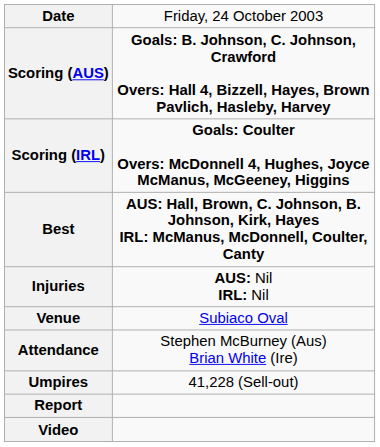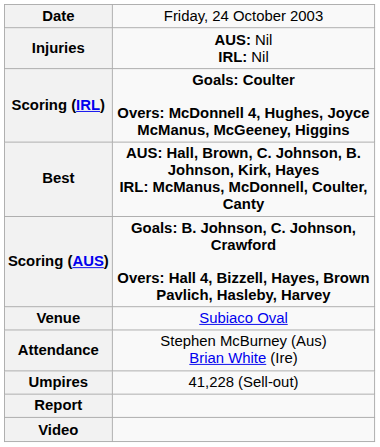 <table class="wikitable">
 <tr>
 <th>Date</th>
 <td style="width:275px; text-align:center;">Friday, 24 October 2003</td>
 </tr>
 <tr>
-<th>Scoring (<a href='#'>AUS</a>)</th>
-<td style="width:275px; text-align:center;"><strong>Goals: B. Johnson, C. Johnson, Crawford</strong> <br><br><strong>Overs: Hall 4, Bizzell, Hayes, Brown <br> Pavlich, Hasleby, Harvey</strong></td>
+<th>Injuries</th>
+<td style="width:275px; text-align:center;"><strong>AUS:</strong> Nil <br> <strong>IRL:</strong> Nil</td>
 </tr>
 <tr>
 <th>Scoring (<a href='#'>IRL</a>)</th>
 <td style="width:275px; text-align:center;"><strong>Goals: Coulter</strong>  <br><br><strong>Overs: McDonnell 4, Hughes, Joyce <br> McManus, McGeeney, Higgins</strong></td>
 </tr>
 <tr>
 <th>Best</th>
 <td style="width:275px; text-align:center;"><strong>AUS: Hall, Brown, C. Johnson, B. Johnson, Kirk, Hayes</strong> <br> <strong>IRL: McManus, McDonnell, Coulter, Canty</strong></td>
 </tr>
 <tr>
-<th>Injuries</th>
-<td style="width:275px; text-align:center;"><strong>AUS:</strong> Nil <br> <strong>IRL:</strong> Nil</td>
+<th>Scoring (<a href='#'>AUS</a>)</th>
+<td style="width:275px; text-align:center;"><strong>Goals: B. Johnson, C. Johnson, Crawford</strong> <br><br><strong>Overs: Hall 4, Bizzell, Hayes, Brown <br> Pavlich, Hasleby, Harvey</strong></td>
 </tr>
 <tr>
 <th>Venue</th>
 <td style="width:275px; text-align:center;"><a href='#'>Subiaco Oval</a></td>
 </tr>
 <tr>
 <th>Attendance</th>
 <td style="width:275px; text-align:center;">Stephen McBurney (Aus) <br> <a href='#'>Brian White</a> (Ire)</td>
 </tr>
 <tr>
 <th>Umpires</th>
 <td style="width:275px; text-align:center;">41,228 (Sell-out)</td>
 </tr>
 <tr>
 <th>Report</th>
 <td style="width:275px; text-align:center;"></td>
 </tr>
 <tr>
 <th>Video</th>
 <td style="width:275px; text-align:center;"><em></em></td>
 </tr>
 </table>
